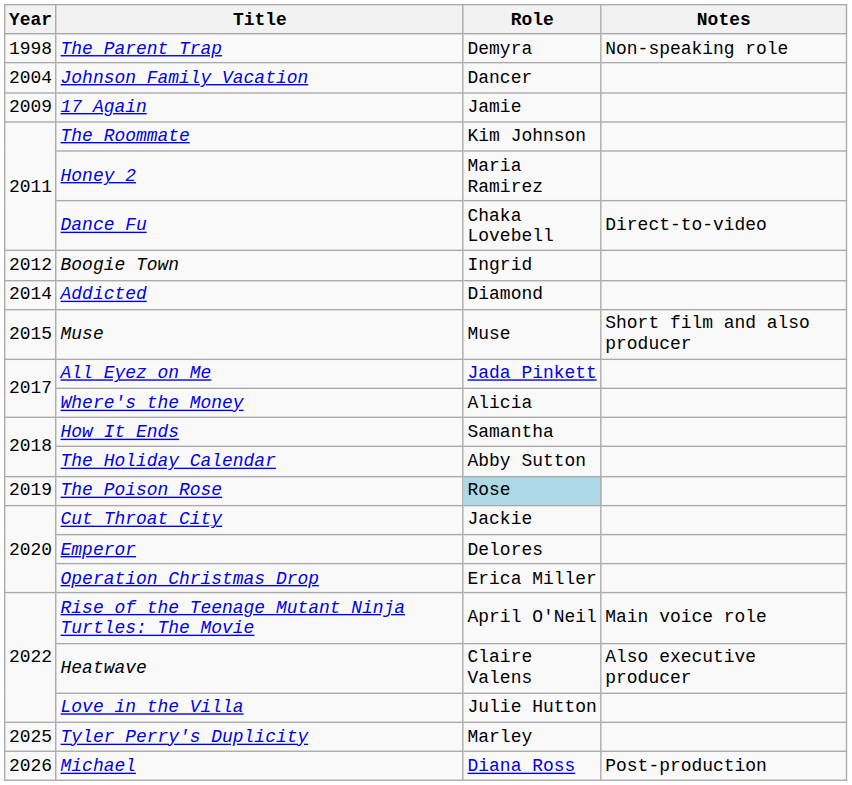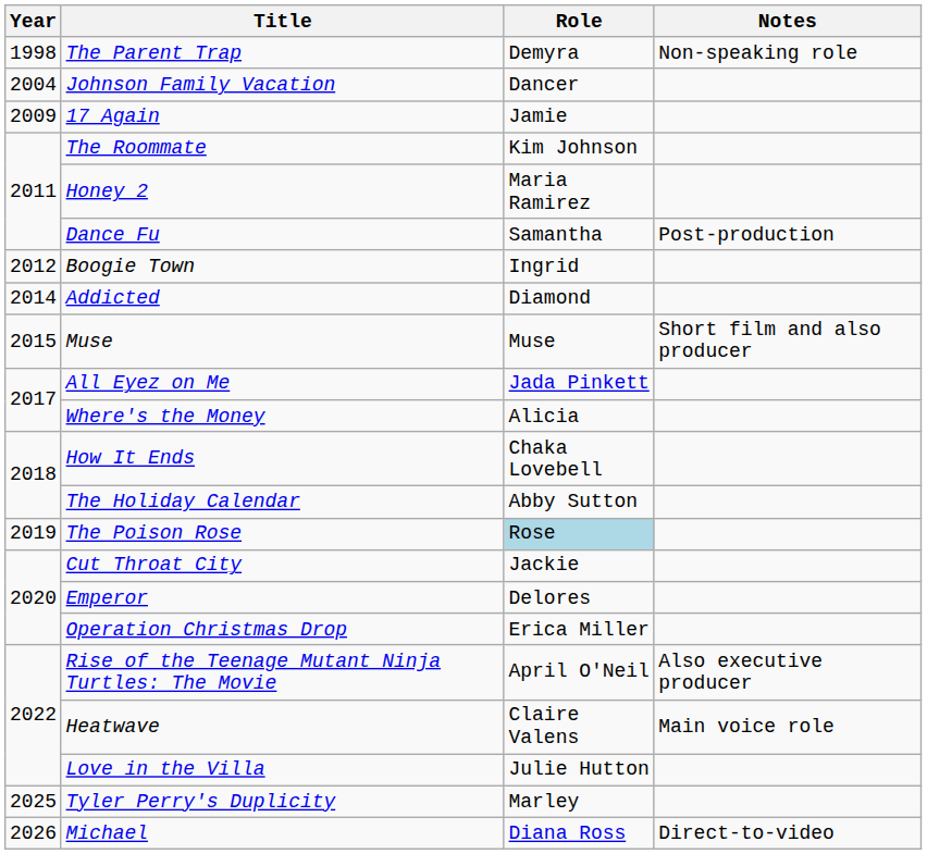 <table class="wikitable sortable">
 <tr>
 <th>Year</th>
 <th>Title</th>
 <th>Role</th>
 <th class="unsortable">Notes</th>
 </tr>
 <tr>
 <td>1998</td>
 <td><em><a href='#'>The Parent Trap</a></em></td>
 <td>Demyra</td>
 <td>Non-speaking role</td>
 </tr>
 <tr>
 <td>2004</td>
 <td><em><a href='#'>Johnson Family Vacation</a></em></td>
 <td>Dancer</td>
 <td></td>
 </tr>
 <tr>
 <td>2009</td>
 <td><em><a href='#'>17 Again</a></em></td>
 <td>Jamie</td>
 <td></td>
 </tr>
 <tr>
 <td rowspan="3">2011</td>
 <td><em><a href='#'>The Roommate</a></em></td>
 <td>Kim Johnson</td>
 <td></td>
 </tr>
 <tr>
 <td><em><a href='#'>Honey 2</a></em></td>
 <td>Maria Ramirez</td>
 <td></td>
 </tr>
 <tr>
 <td><em><a href='#'>Dance Fu</a></em></td>
-<td>Chaka Lovebell</td>
-<td>Direct-to-video</td>
+<td>Samantha</td>
+<td>Post-production</td>
 </tr>
 <tr>
 <td>2012</td>
 <td><em>Boogie Town</em></td>
 <td>Ingrid</td>
 <td></td>
 </tr>
 <tr>
 <td>2014</td>
 <td><em><a href='#'>Addicted</a></em></td>
 <td>Diamond</td>
 <td></td>
 </tr>
 <tr>
 <td>2015</td>
 <td><em>Muse</em></td>
 <td>Muse</td>
 <td>Short film and also producer</td>
 </tr>
 <tr>
 <td rowspan="2">2017</td>
 <td><em><a href='#'>All Eyez on Me</a></em></td>
 <td><a href='#'>Jada Pinkett</a></td>
 <td></td>
 </tr>
 <tr>
 <td><em><a href='#'>Where's the Money</a></em></td>
 <td>Alicia</td>
 <td></td>
 </tr>
 <tr>
 <td rowspan="2">2018</td>
 <td><em><a href='#'>How It Ends</a></em></td>
-<td>Samantha</td>
+<td>Chaka Lovebell</td>
 <td></td>
 </tr>
 <tr>
 <td><em><a href='#'>The Holiday Calendar</a></em></td>
 <td>Abby Sutton</td>
 <td></td>
 </tr>
 <tr>
 <td>2019</td>
 <td><em><a href='#'>The Poison Rose</a></em></td>
 <td style="background: lightblue;">Rose</td>
 <td></td>
 </tr>
 <tr>
 <td rowspan="3">2020</td>
 <td><em><a href='#'>Cut Throat City</a></em></td>
 <td>Jackie</td>
 <td></td>
 </tr>
 <tr>
 <td><em><a href='#'>Emperor</a></em></td>
 <td>Delores</td>
 <td></td>
 </tr>
 <tr>
 <td><em><a href='#'>Operation Christmas Drop</a></em></td>
 <td>Erica Miller</td>
 <td></td>
 </tr>
 <tr>
 <td rowspan="3">2022</td>
 <td><em><a href='#'>Rise of the Teenage Mutant Ninja Turtles: The Movie</a></em></td>
 <td>April O'Neil</td>
-<td>Main voice role</td>
+<td>Also executive producer</td>
 </tr>
 <tr>
 <td><em>Heatwave</em></td>
 <td>Claire Valens</td>
-<td>Also executive producer</td>
+<td>Main voice role</td>
 </tr>
 <tr>
 <td><em><a href='#'>Love in the Villa</a></em></td>
 <td>Julie Hutton</td>
 <td></td>
 </tr>
 <tr>
 <td>2025</td>
 <td><em><a href='#'>Tyler Perry's Duplicity</a></em></td>
 <td>Marley</td>
 <td></td>
 </tr>
 <tr>
 <td>2026</td>
 <td><em><a href='#'>Michael</a></em></td>
 <td><a href='#'>Diana Ross</a></td>
-<td>Post-production</td>
+<td>Direct-to-video</td>
 </tr>
 </table>
